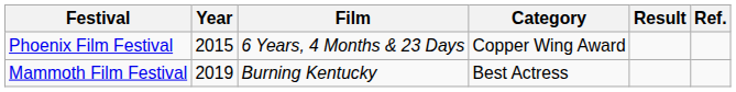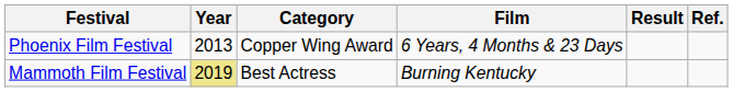 <table class="wikitable wiki table">
 <tr>
 <th>Festival</th>
 <th>Year</th>
+<th>Category</th>
 <th>Film</th>
-<th>Category</th>
 <th>Result</th>
 <th>Ref.</th>
 </tr>
 <tr>
 <td><a href='#'>Phoenix Film Festival</a></td>
-<td rowspan="1">2015</td>
+<td rowspan="1">2013</td>
+<td>Copper Wing Award</td>
 <td><em>6 Years, 4 Months & 23 Days</em></td>
-<td>Copper Wing Award</td>
 <td></td>
 <td></td>
 </tr>
 <tr>
 <td><a href='#'>Mammoth Film Festival</a></td>
-<td rowspan="1">2019</td>
+<td rowspan="1" style="background: khaki;">2019</td>
+<td>Best Actress</td>
 <td><em>Burning Kentucky</em></td>
-<td>Best Actress</td>
 <td></td>
 <td></td>
 </tr>
 </table>
